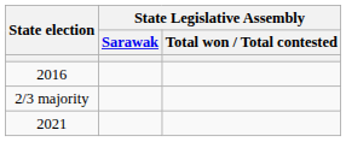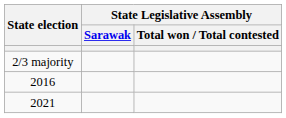 <table class="wikitable sortable" style="text-align:center; font-size:95%">
 <tr>
 <th rowspan="2">State election</th>
 <th colspan="2">State Legislative Assembly</th>
 </tr>
 <tr>
 <th><a href='#'>Sarawak</a></th>
 <th>Total won / Total contested</th>
 </tr>
 <tr>
 <th></th>
 <th></th>
 <th></th>
 </tr>
 <tr>
-<td>2016</td>
+<td>2/3 majority</td>
 <td></td>
 <td></td>
 </tr>
 <tr>
-<td>2/3 majority</td>
+<td>2016</td>
 <td></td>
 <td></td>
 </tr>
 <tr>
 <td>2021</td>
 <td></td>
 <td></td>
 </tr>
 </table>
